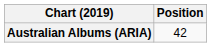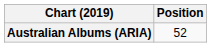 <table class="wikitable plainrowheaders" style="text-align:center">
 <tr>
 <th scope="col">Chart (2019)</th>
 <th scope="col">Position</th>
 </tr>
 <tr>
 <th scope="row">Australian Albums (ARIA)</th>
-<td>42</td>
+<td>52</td>
 </tr>
 </table>
